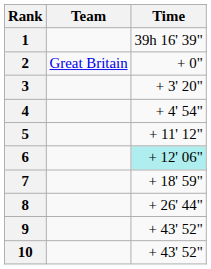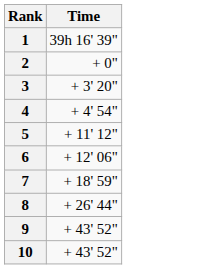 <table class="wikitable">
 <tr>
 <th scope="col">Rank</th>
-<th scope="col">Team</th>
 <th scope="col">Time</th>
 </tr>
 <tr>
 <th scope="row">1</th>
-<td> </td>
 <td align="right">39h 16' 39"</td>
 </tr>
 <tr>
 <th scope="row">2</th>
-<td> <a href='#'>Great Britain</a></td>
 <td align="right">+ 0"</td>
 </tr>
 <tr>
 <th scope="row">3</th>
-<td> </td>
 <td align="right">+ 3' 20"</td>
 </tr>
 <tr>
 <th scope="row">4</th>
-<td> </td>
 <td align="right">+ 4' 54"</td>
 </tr>
 <tr>
 <th scope="row">5</th>
-<td> </td>
 <td align="right">+ 11' 12"</td>
 </tr>
 <tr>
 <th scope="row">6</th>
-<td> </td>
-<td align="right" style="background: paleturquoise;">+ 12' 06"</td>
+<td align="right">+ 12' 06"</td>
 </tr>
 <tr>
 <th scope="row">7</th>
-<td> </td>
 <td align="right">+ 18' 59"</td>
 </tr>
 <tr>
 <th scope="row">8</th>
-<td> </td>
 <td align="right">+ 26' 44"</td>
 </tr>
 <tr>
 <th scope="row">9</th>
-<td> </td>
 <td align="right">+ 43' 52"</td>
 </tr>
 <tr>
 <th scope="row">10</th>
-<td> </td>
 <td align="right">+ 43' 52"</td>
 </tr>
 </table>
